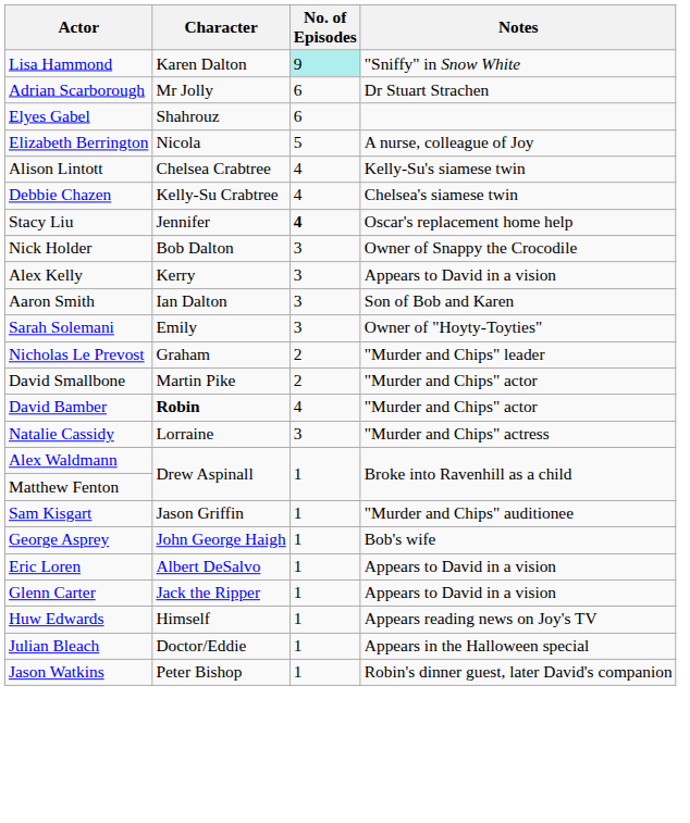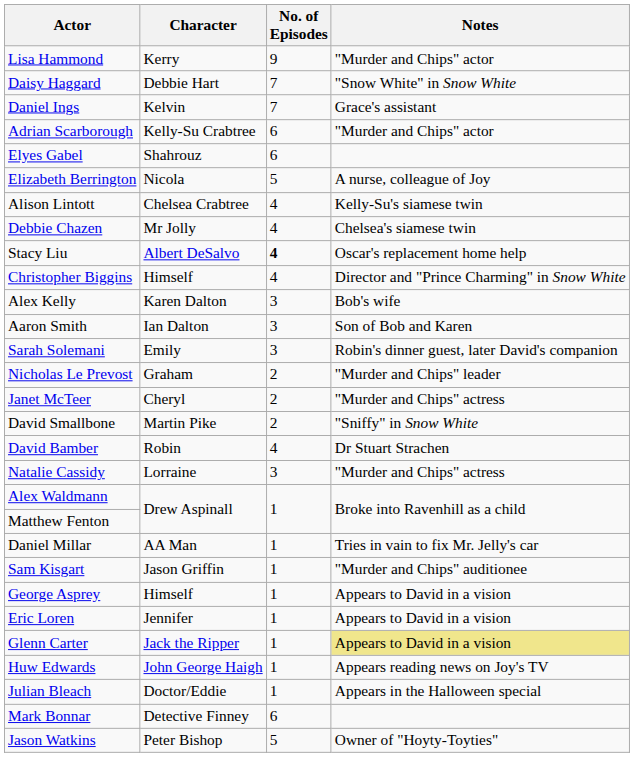 <table class="wikitable sortable"">
 <tr>
 <th>Actor</th>
 <th>Character</th>
 <th>No. of<br>Episodes</th>
 <th>Notes</th>
 </tr>
 <tr>
 <td><a href='#'>Lisa Hammond</a></td>
-<td>Karen Dalton</td>
-<td style="background: paleturquoise;">9</td>
-<td>"Sniffy" in <em>Snow White</em></td>
+<td>Kerry</td>
+<td>9</td>
+<td>"Murder and Chips" actor</td>
+</tr>
+<tr>
+<td><a href='#'>Daisy Haggard</a></td>
+<td>Debbie Hart</td>
+<td>7</td>
+<td>"Snow White" in <em>Snow White</em></td>
+</tr>
+<tr>
+<td><a href='#'>Daniel Ings</a></td>
+<td>Kelvin</td>
+<td>7</td>
+<td>Grace's assistant</td>
 </tr>
 <tr>
 <td><a href='#'>Adrian Scarborough</a></td>
-<td>Mr Jolly</td>
+<td>Kelly-Su Crabtree</td>
 <td>6</td>
-<td>Dr Stuart Strachen</td>
+<td>"Murder and Chips" actor</td>
 </tr>
 <tr>
 <td><a href='#'>Elyes Gabel</a></td>
 <td>Shahrouz</td>
 <td>6</td>
 <td></td>
 </tr>
 <tr>
 <td><a href='#'>Elizabeth Berrington</a></td>
 <td>Nicola</td>
 <td>5</td>
 <td>A nurse, colleague of Joy</td>
 </tr>
 <tr>
 <td>Alison Lintott</td>
 <td>Chelsea Crabtree</td>
 <td>4</td>
 <td>Kelly-Su's siamese twin</td>
 </tr>
 <tr>
 <td><a href='#'>Debbie Chazen</a></td>
-<td>Kelly-Su Crabtree</td>
+<td>Mr Jolly</td>
 <td>4</td>
 <td>Chelsea's siamese twin</td>
 </tr>
 <tr>
 <td>Stacy Liu</td>
-<td>Jennifer</td>
+<td><a href='#'>Albert DeSalvo</a></td>
 <td><strong>4</strong></td>
 <td>Oscar's replacement home help</td>
 </tr>
 <tr>
-<td>Nick Holder</td>
-<td>Bob Dalton</td>
-<td>3</td>
-<td>Owner of Snappy the Crocodile</td>
+<td><a href='#'>Christopher Biggins</a></td>
+<td>Himself</td>
+<td>4</td>
+<td>Director and "Prince Charming" in <em>Snow White</em></td>
 </tr>
 <tr>
 <td>Alex Kelly</td>
-<td>Kerry</td>
+<td>Karen Dalton</td>
 <td>3</td>
-<td>Appears to David in a vision</td>
+<td>Bob's wife</td>
 </tr>
 <tr>
 <td>Aaron Smith</td>
 <td>Ian Dalton</td>
 <td>3</td>
 <td>Son of Bob and Karen</td>
 </tr>
 <tr>
 <td><a href='#'>Sarah Solemani</a></td>
 <td>Emily</td>
 <td>3</td>
-<td>Owner of "Hoyty-Toyties"</td>
+<td>Robin's dinner guest, later David's companion</td>
 </tr>
 <tr>
 <td><a href='#'>Nicholas Le Prevost</a></td>
 <td>Graham</td>
 <td>2</td>
 <td>"Murder and Chips" leader</td>
 </tr>
 <tr>
+<td><a href='#'>Janet McTeer</a></td>
+<td>Cheryl</td>
+<td>2</td>
+<td>"Murder and Chips" actress</td>
+</tr>
+<tr>
 <td>David Smallbone</td>
 <td>Martin Pike</td>
 <td>2</td>
-<td>"Murder and Chips" actor</td>
+<td>"Sniffy" in <em>Snow White</em></td>
 </tr>
 <tr>
 <td><a href='#'>David Bamber</a></td>
-<td><strong>Robin</strong></td>
+<td>Robin</td>
 <td>4</td>
-<td>"Murder and Chips" actor</td>
+<td>Dr Stuart Strachen</td>
 </tr>
 <tr>
 <td><a href='#'>Natalie Cassidy</a></td>
 <td>Lorraine</td>
 <td>3</td>
 <td>"Murder and Chips" actress</td>
 </tr>
 <tr>
 <td><a href='#'>Alex Waldmann</a></td>
 <td rowspan=2>Drew Aspinall</td>
 <td rowspan=2>1</td>
 <td rowspan=2>Broke into Ravenhill as a child</td>
 </tr>
 <tr>
 <td>Matthew Fenton</td>
 </tr>
 <tr>
+<td>Daniel Millar</td>
+<td>AA Man</td>
+<td>1</td>
+<td>Tries in vain to fix Mr. Jelly's car</td>
+</tr>
+<tr>
 <td><a href='#'>Sam Kisgart</a></td>
 <td>Jason Griffin</td>
 <td>1</td>
 <td>"Murder and Chips" auditionee</td>
 </tr>
 <tr>
 <td><a href='#'>George Asprey</a></td>
-<td><a href='#'>John George Haigh</a></td>
+<td>Himself</td>
 <td>1</td>
-<td>Bob's wife</td>
+<td>Appears to David in a vision</td>
 </tr>
 <tr>
 <td><a href='#'>Eric Loren</a></td>
-<td><a href='#'>Albert DeSalvo</a></td>
+<td>Jennifer</td>
 <td>1</td>
 <td>Appears to David in a vision</td>
 </tr>
 <tr>
 <td><a href='#'>Glenn Carter</a></td>
 <td><a href='#'>Jack the Ripper</a></td>
 <td>1</td>
-<td>Appears to David in a vision</td>
+<td style="background: khaki;">Appears to David in a vision</td>
 </tr>
 <tr>
 <td><a href='#'>Huw Edwards</a></td>
-<td>Himself</td>
+<td><a href='#'>John George Haigh</a></td>
 <td>1</td>
 <td>Appears reading news on Joy's TV</td>
 </tr>
 <tr>
 <td><a href='#'>Julian Bleach</a></td>
 <td>Doctor/Eddie</td>
 <td>1</td>
 <td>Appears in the Halloween special</td>
 </tr>
 <tr>
+<td><a href='#'>Mark Bonnar</a></td>
+<td>Detective Finney</td>
+<td>6</td>
+<td></td>
+</tr>
+<tr>
 <td><a href='#'>Jason Watkins</a></td>
 <td>Peter Bishop</td>
-<td>1</td>
-<td>Robin's dinner guest, later David's companion</td>
+<td>5</td>
+<td>Owner of "Hoyty-Toyties"</td>
 </tr>
 </table>
